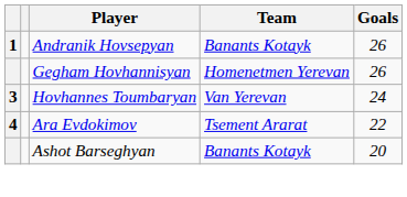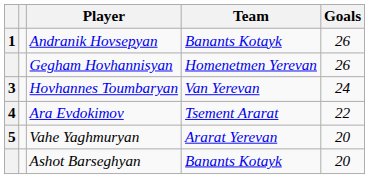 <table class="wikitable">
 <tr>
 <th></th>
 <th></th>
 <th>Player</th>
 <th>Team</th>
 <th>Goals</th>
 </tr>
 <tr !>
 <th>1</th>
 <td></td>
 <td><em><a href='#'>Andranik Hovsepyan</a></em></td>
 <td><em><a href='#'>Banants Kotayk</a></em></td>
 <td align=center><em>26</em></td>
 </tr>
 <tr !>
 <th></th>
 <td></td>
 <td><em><a href='#'>Gegham Hovhannisyan</a></em></td>
 <td><em><a href='#'>Homenetmen Yerevan</a></em></td>
 <td align=center><em>26</em></td>
 </tr>
 <tr !>
 <th>3</th>
 <td></td>
 <td><em><a href='#'>Hovhannes Toumbaryan</a></em></td>
 <td><em><a href='#'>Van Yerevan</a></em></td>
 <td align=center><em>24</em></td>
 </tr>
 <tr !>
 <th>4</th>
 <td></td>
 <td><em><a href='#'>Ara Evdokimov</a></em></td>
 <td><em><a href='#'>Tsement Ararat</a></em></td>
 <td align=center><em>22</em></td>
 </tr>
 <tr !>
+<th>5</th>
+<td></td>
+<td><em>Vahe Yaghmuryan</em></td>
+<td><em><a href='#'>Ararat Yerevan</a></em></td>
+<td align=center><em>20</em></td>
+</tr>
+<tr !>
 <th></th>
 <td></td>
 <td><em>Ashot Barseghyan</em></td>
 <td><em><a href='#'>Banants Kotayk</a></em></td>
 <td align=center><em>20</em></td>
 </tr>
 </table>
